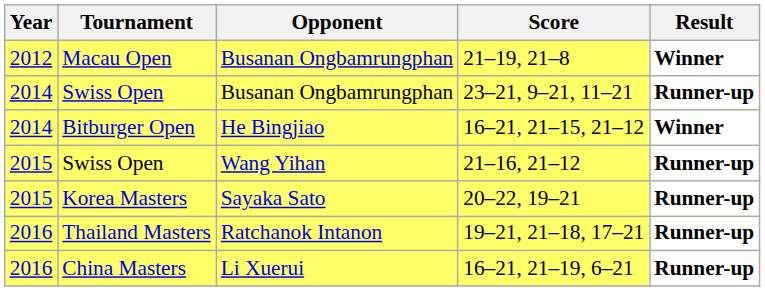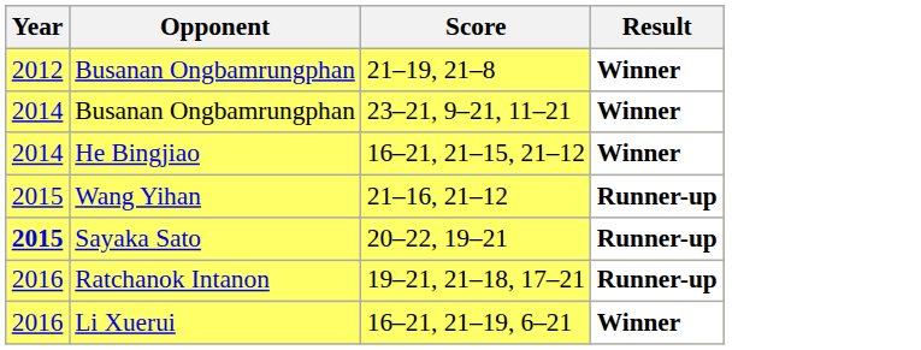 <table class="sortable wikitable" style="font-size: 90%;">
 <tr>
 <th>Year</th>
-<th>Tournament</th>
 <th>Opponent</th>
 <th>Score</th>
 <th>Result</th>
 </tr>
 <tr style="background:#FFFF67">
 <td align="center"><a href='#'>2012</a></td>
-<td align="left"><a href='#'>Macau Open</a></td>
 <td align="left"> <a href='#'>Busanan Ongbamrungphan</a></td>
 <td align="left">21–19, 21–8</td>
 <td style="text-align:left; background:white"> <strong>Winner</strong></td>
 </tr>
 <tr style="background:#FFFF67">
 <td align="center"><a href='#'>2014</a></td>
-<td align="left"><a href='#'>Swiss Open</a></td>
 <td align="left"> Busanan Ongbamrungphan</td>
 <td align="left">23–21, 9–21, 11–21</td>
-<td style="text-align:left; background:white"> <strong>Runner-up</strong></td>
+<td style="text-align:left; background:white"> <strong>Winner</strong></td>
 </tr>
 <tr style="background:#FFFF67">
 <td align="center"><a href='#'>2014</a></td>
-<td align="left"><a href='#'>Bitburger Open</a></td>
 <td align="left"> <a href='#'>He Bingjiao</a></td>
 <td align="left">16–21, 21–15, 21–12</td>
 <td style="text-align:left; background:white"> <strong>Winner</strong></td>
 </tr>
 <tr style="background:#FFFF67">
 <td align="center"><a href='#'>2015</a></td>
-<td align="left">Swiss Open</td>
 <td align="left"> <a href='#'>Wang Yihan</a></td>
 <td align="left">21–16, 21–12</td>
 <td style="text-align:left; background:white"> <strong>Runner-up</strong></td>
 </tr>
 <tr style="background:#FFFF67">
-<td align="center"><a href='#'>2015</a></td>
-<td align="left"><a href='#'>Korea Masters</a></td>
+<td align="center"><strong><a href='#'>2015</a></strong></td>
 <td align="left"> <a href='#'>Sayaka Sato</a></td>
 <td align="left">20–22, 19–21</td>
 <td style="text-align:left; background:white"> <strong>Runner-up</strong></td>
 </tr>
 <tr style="background:#FFFF67">
 <td align="center"><a href='#'>2016</a></td>
-<td align="left"><a href='#'>Thailand Masters</a></td>
 <td align="left"> <a href='#'>Ratchanok Intanon</a></td>
 <td align="left">19–21, 21–18, 17–21</td>
 <td style="text-align:left; background:white"> <strong>Runner-up</strong></td>
 </tr>
 <tr style="background:#FFFF67">
 <td align="center"><a href='#'>2016</a></td>
-<td align="left"><a href='#'>China Masters</a></td>
 <td align="left"> <a href='#'>Li Xuerui</a></td>
 <td align="left">16–21, 21–19, 6–21</td>
-<td style="text-align:left; background:white"> <strong>Runner-up</strong></td>
+<td style="text-align:left; background:white"> <strong>Winner</strong></td>
 </tr>
 </table>
